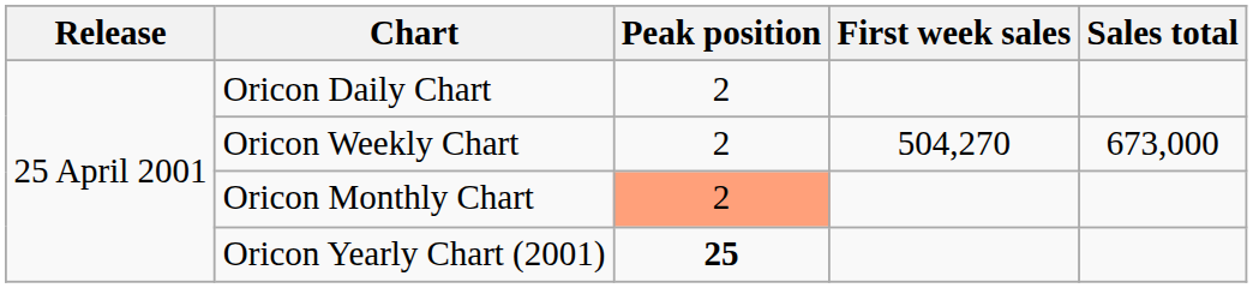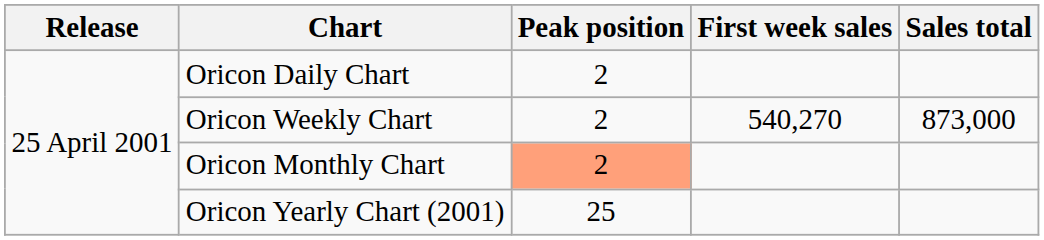 <table class="wikitable">
 <tr>
 <th>Release</th>
 <th>Chart</th>
 <th>Peak position</th>
 <th>First week sales</th>
 <th>Sales total</th>
 </tr>
 <tr>
 <td rowspan="4">25 April 2001</td>
 <td>Oricon Daily Chart</td>
 <td align="center">2</td>
 <td></td>
 <td></td>
 </tr>
 <tr>
 <td>Oricon Weekly Chart</td>
 <td align="center">2</td>
-<td align="center">504,270</td>
-<td align="center">673,000</td>
+<td align="center">540,270</td>
+<td align="center">873,000</td>
 </tr>
 <tr>
 <td>Oricon Monthly Chart</td>
 <td align="center" style="background: lightsalmon;">2</td>
 <td></td>
 <td></td>
 </tr>
 <tr>
 <td>Oricon Yearly Chart (2001)</td>
-<td align="center"><strong>25</strong></td>
+<td align="center">25</td>
 <td></td>
 <td></td>
 </tr>
 </table>
